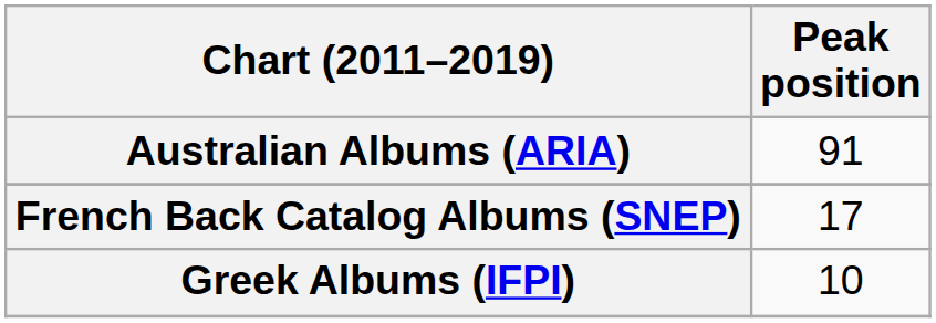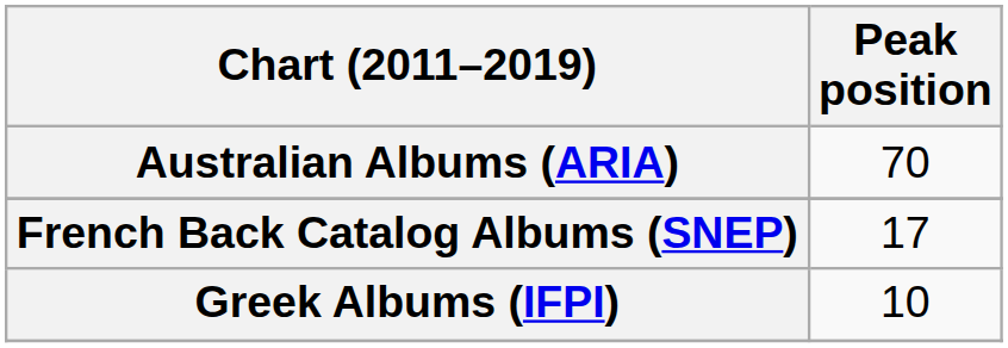 <table class="wikitable sortable plainrowheaders" style="text-align:center">
 <tr>
 <th scope="col">Chart (2011–2019)</th>
 <th scope="col">Peak<br>position</th>
 </tr>
 <tr>
 <th scope="row">Australian Albums (<a href='#'>ARIA</a>)</th>
-<td>91</td>
+<td>70</td>
 </tr>
 <tr>
 </tr>
 <tr>
 <th scope="row">French Back Catalog Albums (<a href='#'>SNEP</a>)</th>
 <td>17</td>
 </tr>
 <tr>
 <th scope="row">Greek Albums (<a href='#'>IFPI</a>)</th>
 <td>10</td>
 </tr>
 <tr>
 </tr>
 <tr>
 </tr>
 <tr>
 </tr>
 <tr>
 </tr>
 <tr>
 </tr>
 </table>
